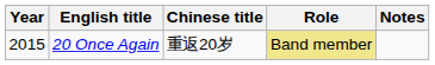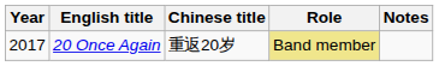 <table class="wikitable">
 <tr>
 <th>Year</th>
 <th>English title</th>
 <th>Chinese title</th>
 <th>Role</th>
 <th>Notes</th>
 </tr>
 <tr>
-<td>2015</td>
+<td>2017</td>
 <td><em><a href='#'>20 Once Again</a></em></td>
 <td>重返20岁</td>
 <td style="background: khaki;">Band member</td>
 <td></td>
 </tr>
 </table>
